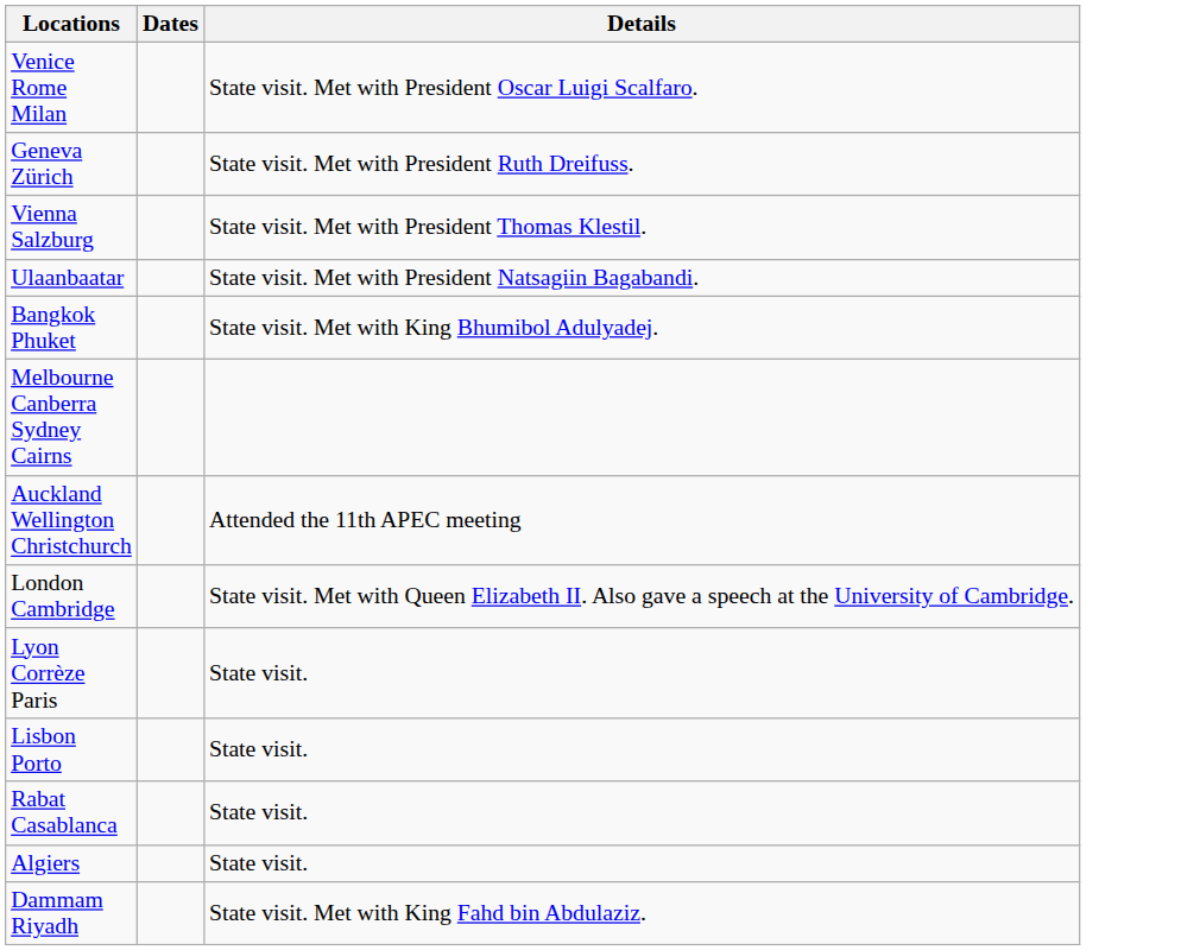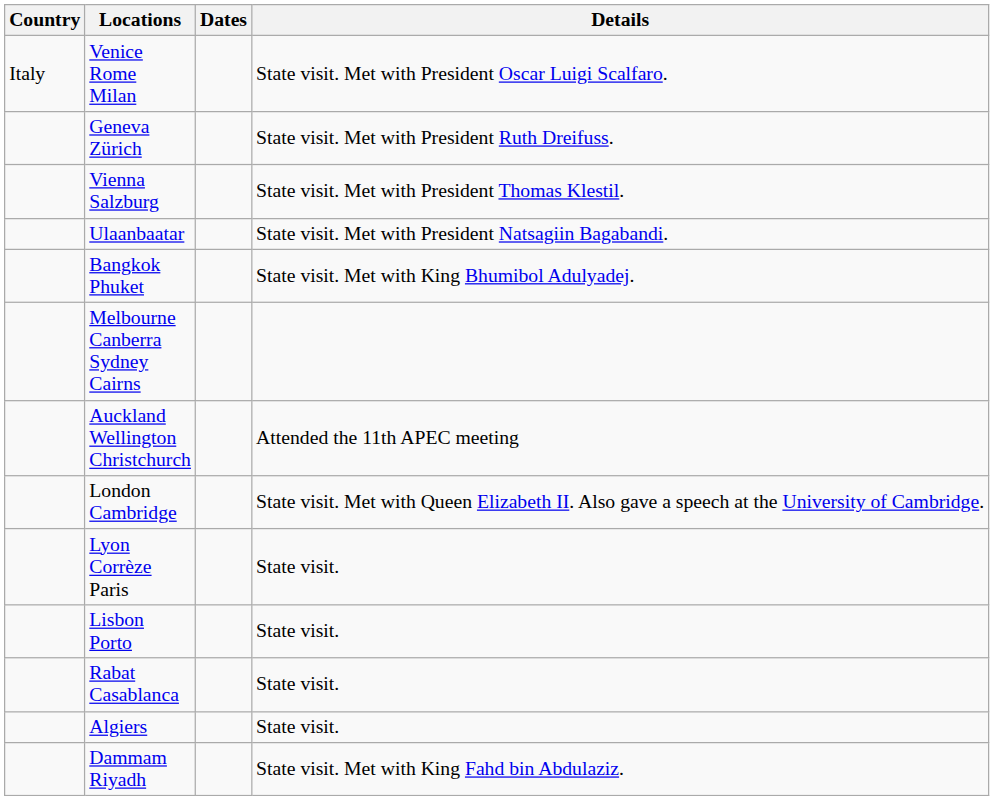 <table class="wikitable sortable">
 <tr>
+<th scope=col>Country</th>
 <th scope=col>Locations</th>
 <th scope=col>Dates</th>
 <th scope=col>Details</th>
 </tr>
 <tr>
+<td> Italy</td>
 <td><a href='#'>Venice</a><br><a href='#'>Rome</a><br><a href='#'>Milan</a></td>
 <td></td>
 <td>State visit. Met with President <a href='#'>Oscar Luigi Scalfaro</a>.</td>
 </tr>
 <tr>
+<td></td>
 <td><a href='#'>Geneva</a><br><a href='#'>Zürich</a></td>
 <td></td>
 <td>State visit. Met with President <a href='#'>Ruth Dreifuss</a>.</td>
 </tr>
 <tr>
+<td></td>
 <td><a href='#'>Vienna</a><br><a href='#'>Salzburg</a></td>
 <td></td>
 <td>State visit. Met with President <a href='#'>Thomas Klestil</a>.</td>
 </tr>
 <tr>
+<td></td>
 <td><a href='#'>Ulaanbaatar</a></td>
 <td></td>
 <td>State visit. Met with President <a href='#'>Natsagiin Bagabandi</a>.</td>
 </tr>
 <tr>
+<td></td>
 <td><a href='#'>Bangkok</a><br><a href='#'>Phuket</a></td>
 <td></td>
 <td>State visit. Met with King <a href='#'>Bhumibol Adulyadej</a>.</td>
 </tr>
 <tr>
+<td></td>
 <td><a href='#'>Melbourne</a><br><a href='#'>Canberra</a><br><a href='#'>Sydney</a><br><a href='#'>Cairns</a></td>
 <td></td>
 <td></td>
 </tr>
 <tr>
+<td></td>
 <td><a href='#'>Auckland</a><br><a href='#'>Wellington</a><br><a href='#'>Christchurch</a></td>
 <td></td>
 <td>Attended the 11th APEC meeting</td>
 </tr>
 <tr>
+<td></td>
 <td>London<br><a href='#'>Cambridge</a></td>
 <td></td>
 <td>State visit. Met with Queen <a href='#'>Elizabeth II</a>. Also gave a speech at the <a href='#'>University of Cambridge</a>.</td>
 </tr>
 <tr>
+<td></td>
 <td><a href='#'>Lyon</a><br><a href='#'>Corrèze</a><br>Paris</td>
 <td></td>
 <td>State visit.</td>
 </tr>
 <tr>
+<td></td>
 <td><a href='#'>Lisbon</a><br><a href='#'>Porto</a></td>
 <td></td>
 <td>State visit.</td>
 </tr>
 <tr>
+<td></td>
 <td><a href='#'>Rabat</a><br><a href='#'>Casablanca</a></td>
 <td></td>
 <td>State visit.</td>
 </tr>
 <tr>
+<td></td>
 <td><a href='#'>Algiers</a></td>
 <td></td>
 <td>State visit.</td>
 </tr>
 <tr>
+<td></td>
 <td><a href='#'>Dammam</a><br><a href='#'>Riyadh</a></td>
 <td></td>
 <td>State visit. Met with King <a href='#'>Fahd bin Abdulaziz</a>.</td>
 </tr>
 </table>
